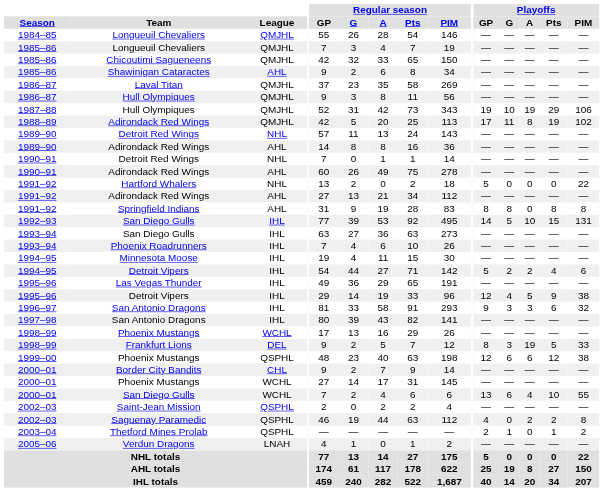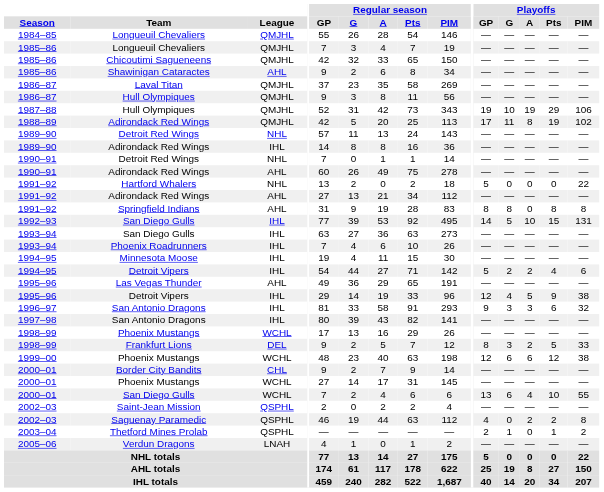 <table border="0" cellpadding="1" cellspacing="0" style="text-align:center; width:60em">
 <tr bgcolor="#e0e0e0">
 <th colspan="3" bgcolor="#ffffff"></th>
 <th rowspan="99" bgcolor="#ffffff"></th>
 <th colspan="5"><a href='#'>Regular season</a></th>
 <th rowspan="99" bgcolor="#ffffff"></th>
 <th colspan="5"><a href='#'>Playoffs</a></th>
 </tr>
 <tr bgcolor="#e0e0e0">
 <th><a href='#'>Season</a></th>
 <th>Team</th>
 <th>League</th>
 <th>GP</th>
 <th><a href='#'>G</a></th>
 <th><a href='#'>A</a></th>
 <th><a href='#'>Pts</a></th>
 <th><a href='#'>PIM</a></th>
 <th>GP</th>
 <th>G</th>
 <th>A</th>
 <th>Pts</th>
 <th>PIM</th>
 </tr>
 <tr>
 <td><a href='#'>1984–85</a></td>
 <td><a href='#'>Longueuil Chevaliers</a></td>
 <td><a href='#'>QMJHL</a></td>
 <td>55</td>
 <td>26</td>
 <td>28</td>
 <td>54</td>
 <td>146</td>
 <td>—</td>
 <td>—</td>
 <td>—</td>
 <td>—</td>
 <td>—</td>
 </tr>
 <tr bgcolor="#f0f0f0">
 <td><a href='#'>1985–86</a></td>
 <td>Longueuil Chevaliers</td>
 <td>QMJHL</td>
 <td>7</td>
 <td>3</td>
 <td>4</td>
 <td>7</td>
 <td>19</td>
 <td>—</td>
 <td>—</td>
 <td>—</td>
 <td>—</td>
 <td>—</td>
 </tr>
 <tr>
 <td><a href='#'>1985–86</a></td>
 <td><a href='#'>Chicoutimi Sagueneens</a></td>
 <td>QMJHL</td>
 <td>42</td>
 <td>32</td>
 <td>33</td>
 <td>65</td>
 <td>150</td>
 <td>—</td>
 <td>—</td>
 <td>—</td>
 <td>—</td>
 <td>—</td>
 </tr>
 <tr bgcolor="#f0f0f0">
 <td><a href='#'>1985–86</a></td>
 <td><a href='#'>Shawinigan Cataractes</a></td>
 <td><a href='#'>AHL</a></td>
 <td>9</td>
 <td>2</td>
 <td>6</td>
 <td>8</td>
 <td>34</td>
 <td>—</td>
 <td>—</td>
 <td>—</td>
 <td>—</td>
 <td>—</td>
 </tr>
 <tr>
 <td><a href='#'>1986–87</a></td>
 <td><a href='#'>Laval Titan</a></td>
 <td>QMJHL</td>
 <td>37</td>
 <td>23</td>
 <td>35</td>
 <td>58</td>
 <td>269</td>
 <td>—</td>
 <td>—</td>
 <td>—</td>
 <td>—</td>
 <td>—</td>
 </tr>
 <tr bgcolor="#f0f0f0">
 <td><a href='#'>1986–87</a></td>
 <td><a href='#'>Hull Olympiques</a></td>
 <td>QMJHL</td>
 <td>9</td>
 <td>3</td>
 <td>8</td>
 <td>11</td>
 <td>56</td>
 <td>—</td>
 <td>—</td>
 <td>—</td>
 <td>—</td>
 <td>—</td>
 </tr>
 <tr>
 <td><a href='#'>1987–88</a></td>
 <td>Hull Olympiques</td>
 <td>QMJHL</td>
 <td>52</td>
 <td>31</td>
 <td>42</td>
 <td>73</td>
 <td>343</td>
 <td>19</td>
 <td>10</td>
 <td>19</td>
 <td>29</td>
 <td>106</td>
 </tr>
 <tr bgcolor="#f0f0f0">
 <td><a href='#'>1988–89</a></td>
 <td><a href='#'>Adirondack Red Wings</a></td>
 <td>QMJHL</td>
 <td>42</td>
 <td>5</td>
 <td>20</td>
 <td>25</td>
 <td>113</td>
 <td>17</td>
 <td>11</td>
 <td>8</td>
 <td>19</td>
 <td>102</td>
 </tr>
 <tr>
 <td><a href='#'>1989–90</a></td>
 <td><a href='#'>Detroit Red Wings</a></td>
 <td><a href='#'>NHL</a></td>
 <td>57</td>
 <td>11</td>
 <td>13</td>
 <td>24</td>
 <td>143</td>
 <td>—</td>
 <td>—</td>
 <td>—</td>
 <td>—</td>
 <td>—</td>
 </tr>
 <tr bgcolor="#f0f0f0">
 <td><a href='#'>1989–90</a></td>
 <td>Adirondack Red Wings</td>
-<td>AHL</td>
+<td>IHL</td>
 <td>14</td>
 <td>8</td>
 <td>8</td>
 <td>16</td>
 <td>36</td>
 <td>—</td>
 <td>—</td>
 <td>—</td>
 <td>—</td>
 <td>—</td>
 </tr>
 <tr>
 <td><a href='#'>1990–91</a></td>
 <td>Detroit Red Wings</td>
 <td>NHL</td>
 <td>7</td>
 <td>0</td>
 <td>1</td>
 <td>1</td>
 <td>14</td>
 <td>—</td>
 <td>—</td>
 <td>—</td>
 <td>—</td>
 <td>—</td>
 </tr>
 <tr bgcolor="#f0f0f0">
 <td><a href='#'>1990–91</a></td>
 <td>Adirondack Red Wings</td>
 <td>AHL</td>
 <td>60</td>
 <td>26</td>
 <td>49</td>
 <td>75</td>
 <td>278</td>
 <td>—</td>
 <td>—</td>
 <td>—</td>
 <td>—</td>
 <td>—</td>
 </tr>
 <tr>
 <td><a href='#'>1991–92</a></td>
 <td><a href='#'>Hartford Whalers</a></td>
 <td>NHL</td>
 <td>13</td>
 <td>2</td>
 <td>0</td>
 <td>2</td>
 <td>18</td>
 <td>5</td>
 <td>0</td>
 <td>0</td>
 <td>0</td>
 <td>22</td>
 </tr>
 <tr bgcolor="#f0f0f0">
 <td><a href='#'>1991–92</a></td>
 <td>Adirondack Red Wings</td>
 <td>AHL</td>
 <td>27</td>
 <td>13</td>
 <td>21</td>
 <td>34</td>
 <td>112</td>
 <td>—</td>
 <td>—</td>
 <td>—</td>
 <td>—</td>
 <td>—</td>
 </tr>
 <tr>
 <td><a href='#'>1991–92</a></td>
 <td><a href='#'>Springfield Indians</a></td>
 <td>AHL</td>
 <td>31</td>
 <td>9</td>
 <td>19</td>
 <td>28</td>
 <td>83</td>
 <td>8</td>
 <td>8</td>
 <td>0</td>
 <td>8</td>
 <td>8</td>
 </tr>
 <tr bgcolor="#f0f0f0">
 <td><a href='#'>1992–93</a></td>
 <td><a href='#'>San Diego Gulls</a></td>
 <td><a href='#'>IHL</a></td>
 <td>77</td>
 <td>39</td>
 <td>53</td>
 <td>92</td>
 <td>495</td>
 <td>14</td>
 <td>5</td>
 <td>10</td>
 <td>15</td>
 <td>131</td>
 </tr>
 <tr>
 <td><a href='#'>1993–94</a></td>
 <td>San Diego Gulls</td>
 <td>IHL</td>
 <td>63</td>
 <td>27</td>
 <td>36</td>
 <td>63</td>
 <td>273</td>
 <td>—</td>
 <td>—</td>
 <td>—</td>
 <td>—</td>
 <td>—</td>
 </tr>
 <tr bgcolor="#f0f0f0">
 <td><a href='#'>1993–94</a></td>
 <td><a href='#'>Phoenix Roadrunners</a></td>
 <td>IHL</td>
 <td>7</td>
 <td>4</td>
 <td>6</td>
 <td>10</td>
 <td>26</td>
 <td>—</td>
 <td>—</td>
 <td>—</td>
 <td>—</td>
 <td>—</td>
 </tr>
 <tr>
 <td><a href='#'>1994–95</a></td>
 <td><a href='#'>Minnesota Moose</a></td>
 <td>IHL</td>
 <td>19</td>
 <td>4</td>
 <td>11</td>
 <td>15</td>
 <td>30</td>
 <td>—</td>
 <td>—</td>
 <td>—</td>
 <td>—</td>
 <td>—</td>
 </tr>
 <tr bgcolor="#f0f0f0">
 <td><a href='#'>1994–95</a></td>
 <td><a href='#'>Detroit Vipers</a></td>
 <td>IHL</td>
 <td>54</td>
 <td>44</td>
 <td>27</td>
 <td>71</td>
 <td>142</td>
 <td>5</td>
 <td>2</td>
 <td>2</td>
 <td>4</td>
 <td>6</td>
 </tr>
 <tr>
 <td><a href='#'>1995–96</a></td>
 <td><a href='#'>Las Vegas Thunder</a></td>
-<td>IHL</td>
+<td>AHL</td>
 <td>49</td>
 <td>36</td>
 <td>29</td>
 <td>65</td>
 <td>191</td>
 <td>—</td>
 <td>—</td>
 <td>—</td>
 <td>—</td>
 <td>—</td>
 </tr>
 <tr bgcolor="#f0f0f0">
 <td><a href='#'>1995–96</a></td>
 <td>Detroit Vipers</td>
 <td>IHL</td>
 <td>29</td>
 <td>14</td>
 <td>19</td>
 <td>33</td>
 <td>96</td>
 <td>12</td>
 <td>4</td>
 <td>5</td>
 <td>9</td>
 <td>38</td>
 </tr>
 <tr>
 <td><a href='#'>1996–97</a></td>
 <td><a href='#'>San Antonio Dragons</a></td>
 <td>IHL</td>
 <td>81</td>
 <td>33</td>
 <td>58</td>
 <td>91</td>
 <td>293</td>
 <td>9</td>
 <td>3</td>
 <td>3</td>
 <td>6</td>
 <td>32</td>
 </tr>
 <tr bgcolor="#f0f0f0">
 <td><a href='#'>1997–98</a></td>
 <td>San Antonio Dragons</td>
 <td>IHL</td>
 <td>80</td>
 <td>39</td>
 <td>43</td>
 <td>82</td>
 <td>141</td>
 <td>—</td>
 <td>—</td>
 <td>—</td>
 <td>—</td>
 <td>—</td>
 </tr>
 <tr>
 <td><a href='#'>1998–99</a></td>
 <td><a href='#'>Phoenix Mustangs</a></td>
 <td><a href='#'>WCHL</a></td>
 <td>17</td>
 <td>13</td>
 <td>16</td>
 <td>29</td>
 <td>26</td>
 <td>—</td>
 <td>—</td>
 <td>—</td>
 <td>—</td>
 <td>—</td>
 </tr>
 <tr bgcolor="#f0f0f0">
 <td><a href='#'>1998–99</a></td>
 <td><a href='#'>Frankfurt Lions</a></td>
 <td><a href='#'>DEL</a></td>
 <td>9</td>
 <td>2</td>
 <td>5</td>
 <td>7</td>
 <td>12</td>
 <td>8</td>
 <td>3</td>
-<td>19</td>
+<td>2</td>
 <td>5</td>
 <td>33</td>
 </tr>
 <tr>
 <td><a href='#'>1999–00</a></td>
 <td>Phoenix Mustangs</td>
-<td>QSPHL</td>
+<td>WCHL</td>
 <td>48</td>
 <td>23</td>
 <td>40</td>
 <td>63</td>
 <td>198</td>
 <td>12</td>
 <td>6</td>
 <td>6</td>
 <td>12</td>
 <td>38</td>
 </tr>
 <tr bgcolor="#f0f0f0">
 <td><a href='#'>2000–01</a></td>
 <td><a href='#'>Border City Bandits</a></td>
 <td><a href='#'>CHL</a></td>
 <td>9</td>
 <td>2</td>
 <td>7</td>
 <td>9</td>
 <td>14</td>
 <td>—</td>
 <td>—</td>
 <td>—</td>
 <td>—</td>
 <td>—</td>
 </tr>
 <tr>
 <td><a href='#'>2000–01</a></td>
 <td>Phoenix Mustangs</td>
 <td>WCHL</td>
 <td>27</td>
 <td>14</td>
 <td>17</td>
 <td>31</td>
 <td>145</td>
 <td>—</td>
 <td>—</td>
 <td>—</td>
 <td>—</td>
 <td>—</td>
 </tr>
 <tr bgcolor="#f0f0f0">
 <td><a href='#'>2000–01</a></td>
 <td><a href='#'>San Diego Gulls</a></td>
 <td>WCHL</td>
 <td>7</td>
 <td>2</td>
 <td>4</td>
 <td>6</td>
 <td>6</td>
 <td>13</td>
 <td>6</td>
 <td>4</td>
 <td>10</td>
 <td>55</td>
 </tr>
 <tr>
 <td><a href='#'>2002–03</a></td>
 <td><a href='#'>Saint-Jean Mission</a></td>
 <td><a href='#'>QSPHL</a></td>
 <td>2</td>
 <td>0</td>
 <td>2</td>
 <td>2</td>
 <td>4</td>
 <td>—</td>
 <td>—</td>
 <td>—</td>
 <td>—</td>
 <td>—</td>
 </tr>
 <tr bgcolor="#f0f0f0">
 <td><a href='#'>2002–03</a></td>
 <td><a href='#'>Saguenay Paramedic</a></td>
 <td>QSPHL</td>
 <td>46</td>
 <td>19</td>
 <td>44</td>
 <td>63</td>
 <td>112</td>
 <td>4</td>
 <td>0</td>
 <td>2</td>
 <td>2</td>
 <td>8</td>
 </tr>
 <tr>
 <td><a href='#'>2003–04</a></td>
 <td><a href='#'>Thetford Mines Prolab</a></td>
 <td>QSPHL</td>
 <td>—</td>
 <td>—</td>
 <td>—</td>
 <td>—</td>
 <td>—</td>
 <td>2</td>
 <td>1</td>
 <td>0</td>
 <td>1</td>
 <td>2</td>
 </tr>
 <tr bgcolor="#f0f0f0">
 <td><a href='#'>2005–06</a></td>
 <td><a href='#'>Verdun Dragons</a></td>
 <td>LNAH</td>
 <td>4</td>
 <td>1</td>
 <td>0</td>
 <td>1</td>
 <td>2</td>
 <td>—</td>
 <td>—</td>
 <td>—</td>
 <td>—</td>
 <td>—</td>
 </tr>
 <tr>
 </tr>
 <tr ALIGN="center" bgcolor="#e0e0e0">
 <th colspan="3">NHL totals</th>
 <th ALIGN="center">77</th>
 <th ALIGN="center">13</th>
 <th ALIGN="center">14</th>
 <th ALIGN="center">27</th>
 <th ALIGN="center">175</th>
 <th ALIGN="center">5</th>
 <th ALIGN="center">0</th>
 <th ALIGN="center">0</th>
 <th ALIGN="center">0</th>
 <th ALIGN="center">22</th>
 </tr>
 <tr>
 </tr>
 <tr ALIGN="center" bgcolor="#e0e0e0">
 <th colspan="3">AHL totals</th>
 <th ALIGN="center">174</th>
 <th ALIGN="center">61</th>
 <th ALIGN="center">117</th>
 <th ALIGN="center">178</th>
 <th ALIGN="center">622</th>
 <th ALIGN="center">25</th>
 <th ALIGN="center">19</th>
 <th ALIGN="center">8</th>
 <th ALIGN="center">27</th>
 <th ALIGN="center">150</th>
 </tr>
 <tr>
 </tr>
 <tr ALIGN="center" bgcolor="#e0e0e0">
 <th colspan="3">IHL totals</th>
 <th ALIGN="center">459</th>
 <th ALIGN="center">240</th>
 <th ALIGN="center">282</th>
 <th ALIGN="center">522</th>
 <th ALIGN="center">1,687</th>
 <th ALIGN="center">40</th>
 <th ALIGN="center">14</th>
 <th ALIGN="center">20</th>
 <th ALIGN="center">34</th>
 <th ALIGN="center">207</th>
 </tr>
 </table>
